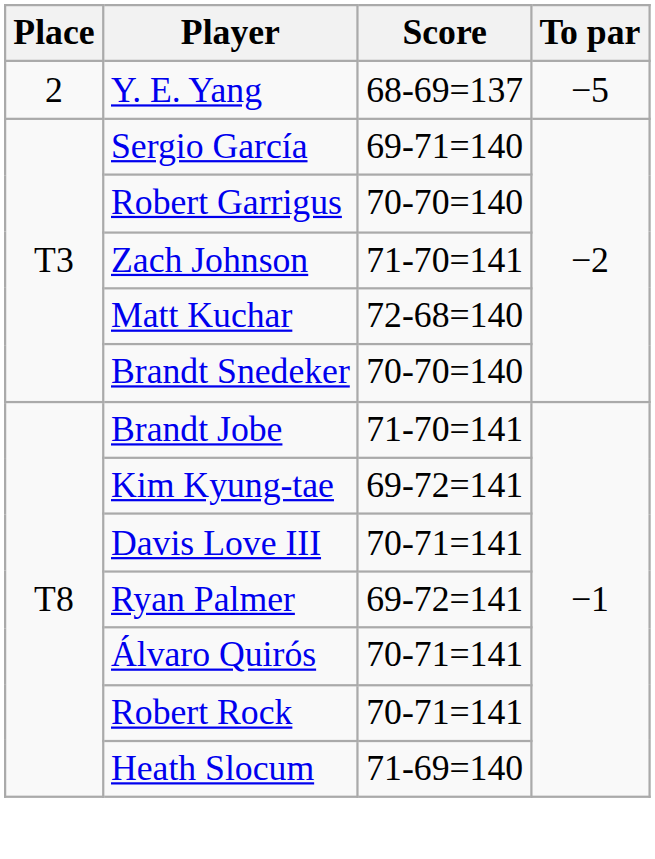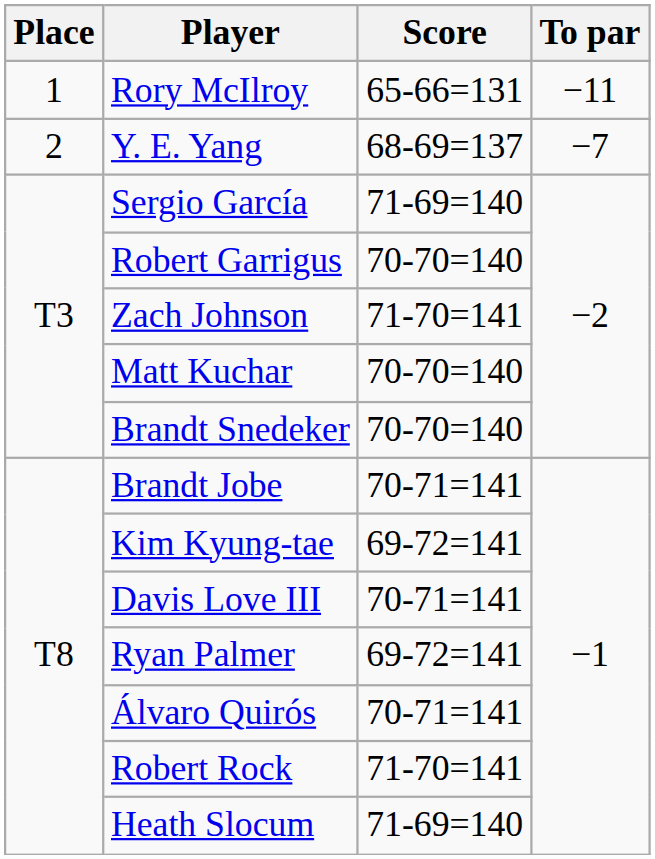 <table class="wikitable">
 <tr>
 <th>Place</th>
 <th>Player</th>
 <th>Score</th>
 <th>To par</th>
 </tr>
 <tr>
+<td align=center>1</td>
+<td> <a href='#'>Rory McIlroy</a></td>
+<td>65-66=131</td>
+<td align=center>−11</td>
+</tr>
+<tr>
 <td align=center>2</td>
 <td> <a href='#'>Y. E. Yang</a></td>
 <td>68-69=137</td>
-<td align=center>−5</td>
+<td align=center>−7</td>
 </tr>
 <tr>
 <td rowspan="5" style="text-align:center;">T3</td>
 <td> <a href='#'>Sergio García</a></td>
-<td>69-71=140</td>
+<td>71-69=140</td>
 <td rowspan="5" style="text-align:center;">−2</td>
 </tr>
 <tr>
 <td> <a href='#'>Robert Garrigus</a></td>
 <td>70-70=140</td>
 </tr>
 <tr>
 <td> <a href='#'>Zach Johnson</a></td>
 <td>71-70=141</td>
 </tr>
 <tr>
 <td> <a href='#'>Matt Kuchar</a></td>
-<td>72-68=140</td>
+<td>70-70=140</td>
 </tr>
 <tr>
 <td> <a href='#'>Brandt Snedeker</a></td>
 <td>70-70=140</td>
 </tr>
 <tr>
 <td rowspan="7" style="text-align:center;">T8</td>
 <td> <a href='#'>Brandt Jobe</a></td>
-<td>71-70=141</td>
+<td>70-71=141</td>
 <td rowspan="7" style="text-align:center;">−1</td>
 </tr>
 <tr>
 <td> <a href='#'>Kim Kyung-tae</a></td>
 <td>69-72=141</td>
 </tr>
 <tr>
 <td> <a href='#'>Davis Love III</a></td>
 <td>70-71=141</td>
 </tr>
 <tr>
 <td> <a href='#'>Ryan Palmer</a></td>
 <td>69-72=141</td>
 </tr>
 <tr>
 <td> <a href='#'>Álvaro Quirós</a></td>
 <td>70-71=141</td>
 </tr>
 <tr>
 <td> <a href='#'>Robert Rock</a></td>
-<td>70-71=141</td>
+<td>71-70=141</td>
 </tr>
 <tr>
 <td> <a href='#'>Heath Slocum</a></td>
 <td>71-69=140</td>
 </tr>
 </table>
